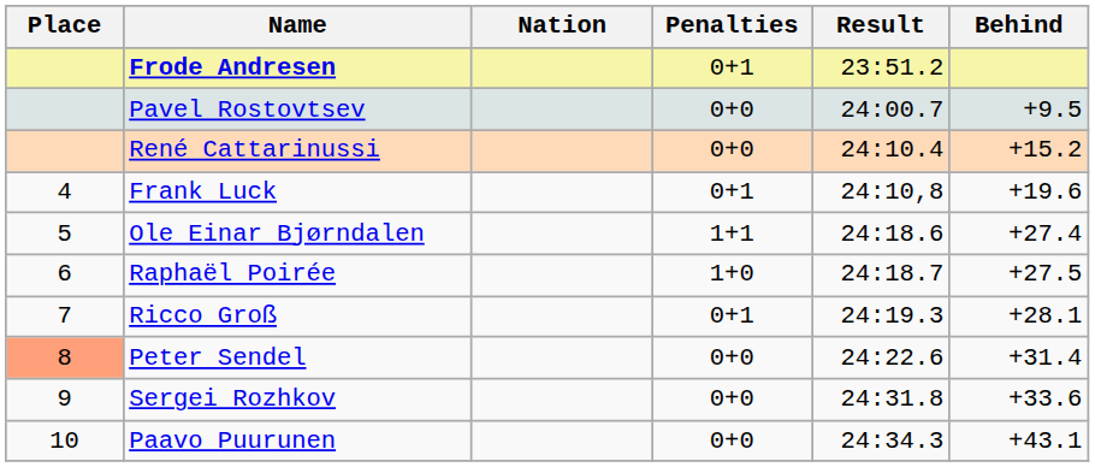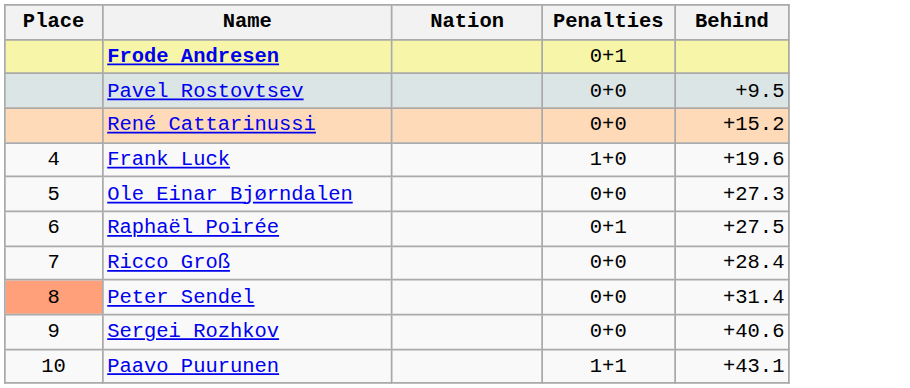 <table class=wikitable style="border:1px solid #AAAAAA;font-size:90%">
 <tr bgcolor="#E4E4E4">
 <th style="border-bottom:1px solid #AAAAAA" width=50>Place</th>
 <th style="border-bottom:1px solid #AAAAAA" width=160>Name</th>
 <th style="border-bottom:1px solid #AAAAAA" width=80>Nation</th>
 <th style="border-bottom:1px solid #AAAAAA" width=70>Penalties</th>
-<th style="border-bottom:1px solid #AAAAAA" width=60>Result</th>
 <th style="border-bottom:1px solid #AAAAAA" width=60>Behind</th>
 </tr>
 <tr bgcolor="#F7F6A8">
 <td align="center"></td>
 <td><strong><a href='#'>Frode Andresen</a></strong></td>
 <td align="center"></td>
 <td align="center">0+1</td>
-<td align="right">23:51.2</td>
 <td align="right"></td>
 </tr>
 <tr bgcolor="#DCE5E5">
 <td align="center"></td>
 <td><a href='#'>Pavel Rostovtsev</a></td>
 <td align="center"></td>
 <td align="center">0+0</td>
-<td align="right">24:00.7</td>
 <td align="right">+9.5</td>
 </tr>
 <tr bgcolor="#FFDAB9">
 <td align="center"></td>
 <td><a href='#'>René Cattarinussi</a></td>
 <td align="center"></td>
 <td align="center">0+0</td>
-<td align="right">24:10.4</td>
 <td align="right">+15.2</td>
 </tr>
 <tr>
 <td align="center">4</td>
 <td><a href='#'>Frank Luck</a></td>
 <td align="center"></td>
-<td align="center">0+1</td>
-<td align="right">24:10,8</td>
+<td align="center">1+0</td>
 <td align="right">+19.6</td>
 </tr>
 <tr>
 <td align="center">5</td>
 <td><a href='#'>Ole Einar Bjørndalen</a></td>
 <td align="center"></td>
-<td align="center">1+1</td>
-<td align="right">24:18.6</td>
-<td align="right">+27.4</td>
+<td align="center">0+0</td>
+<td align="right">+27.3</td>
 </tr>
 <tr>
 <td align="center">6</td>
 <td><a href='#'>Raphaël Poirée</a></td>
 <td align="center"></td>
-<td align="center">1+0</td>
-<td align="right">24:18.7</td>
+<td align="center">0+1</td>
 <td align="right">+27.5</td>
 </tr>
 <tr>
 <td align="center">7</td>
 <td><a href='#'>Ricco Groß</a></td>
 <td align="center"></td>
-<td align="center">0+1</td>
-<td align="right">24:19.3</td>
-<td align="right">+28.1</td>
+<td align="center">0+0</td>
+<td align="right">+28.4</td>
 </tr>
 <tr>
 <td align="center" style="background: lightsalmon;">8</td>
 <td><a href='#'>Peter Sendel</a></td>
 <td align="center"></td>
 <td align="center">0+0</td>
-<td align="right">24:22.6</td>
 <td align="right">+31.4</td>
 </tr>
 <tr>
 <td align="center">9</td>
 <td><a href='#'>Sergei Rozhkov</a></td>
 <td align="center"></td>
 <td align="center">0+0</td>
-<td align="right">24:31.8</td>
-<td align="right">+33.6</td>
+<td align="right">+40.6</td>
 </tr>
 <tr>
 <td align="center">10</td>
 <td><a href='#'>Paavo Puurunen</a></td>
 <td align="center"></td>
-<td align="center">0+0</td>
-<td align="right">24:34.3</td>
+<td align="center">1+1</td>
 <td align="right">+43.1</td>
 </tr>
 </table>
